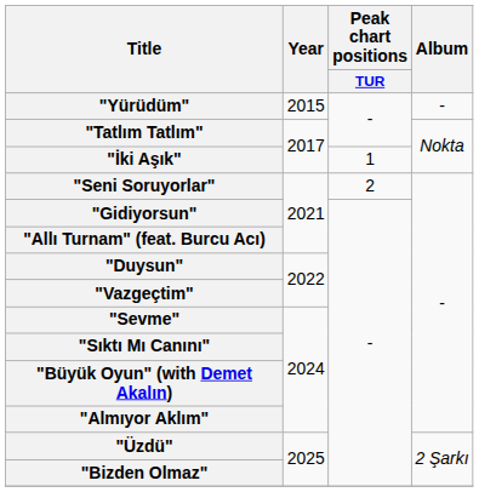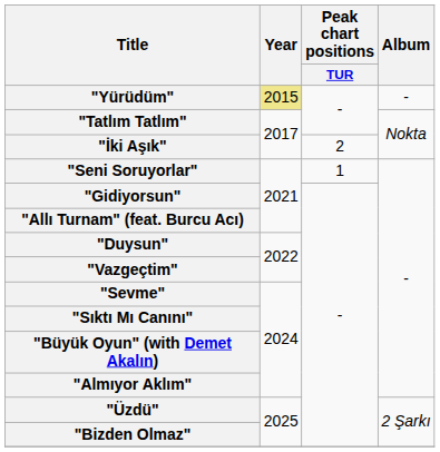 <table class="wikitable plainrowheaders" style="text-align:center;">
 <tr>
 <th scope="col" rowspan="2" style="width:16em;">Title</th>
 <th scope="col" rowspan="2" style="width:1em;">Year</th>
 <th scope="col">Peak chart positions</th>
 <th scope="col" rowspan="2">Album</th>
 </tr>
 <tr>
 <th scope="col" style="width:3em;font-size:85%;"><a href='#'>TUR</a></th>
 </tr>
 <tr>
 <th scope="row">"Yürüdüm"</th>
-<td>2015</td>
+<td style="background: khaki;">2015</td>
 <td rowspan=2>-</td>
 <td>-</td>
 </tr>
 <tr>
 <th scope="row">"Tatlım Tatlım"</th>
 <td rowspan=2>2017</td>
 <td rowspan=2><em>Nokta</em></td>
 </tr>
 <tr>
 <th scope="row">"İki Aşık"</th>
-<td>1</td>
+<td>2</td>
 </tr>
 <tr>
 <th scope="row">"Seni Soruyorlar"</th>
 <td rowspan=3>2021</td>
-<td>2</td>
+<td>1</td>
 <td rowspan=9>-</td>
 </tr>
 <tr>
 <th scope="row">"Gidiyorsun"</th>
 <td rowspan=10>-</td>
 </tr>
 <tr>
 <th scope="row">"Allı Turnam" (feat. Burcu Acı)</th>
 </tr>
 <tr>
 <th scope="row">"Duysun"</th>
 <td rowspan=2>2022</td>
 </tr>
 <tr>
 <th scope="row">"Vazgeçtim"</th>
 </tr>
 <tr>
 <th scope="row">"Sevme"</th>
 <td rowspan=4>2024</td>
 </tr>
 <tr>
 <th scope="row">"Sıktı Mı Canını"</th>
 </tr>
 <tr>
 <th scope="row">"Büyük Oyun" (with <a href='#'>Demet Akalın</a>)</th>
 </tr>
 <tr>
 <th scope="row">"Almıyor Aklım"</th>
 </tr>
 <tr>
 <th scope="row">"Üzdü"</th>
 <td rowspan=2>2025</td>
 <td rowspan=2><em>2 Şarkı</em></td>
 </tr>
 <tr>
 <th scope="row">"Bizden Olmaz"</th>
 </tr>
 <tr>
 </tr>
 </table>
